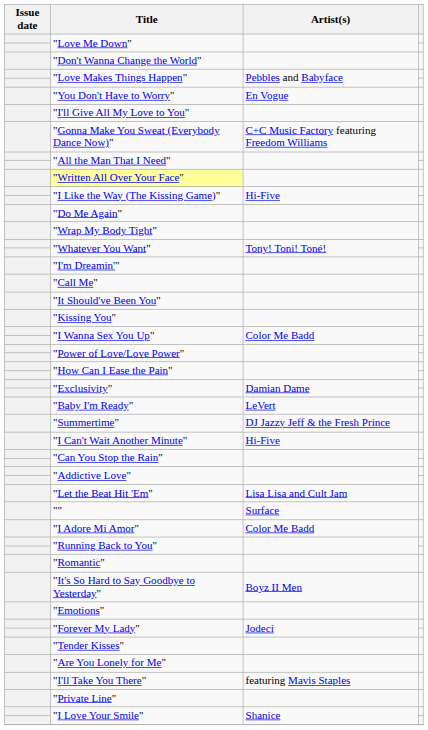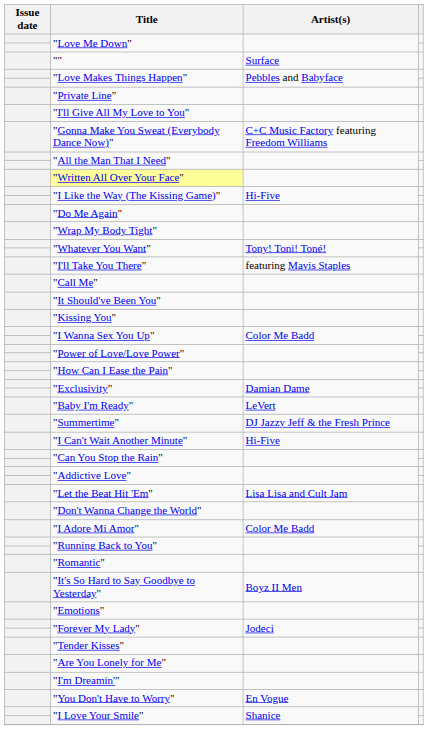 <table class="wikitable sortable plainrowheaders">
 <tr>
 <th scope="col">Issue date</th>
 <th scope="col">Title</th>
 <th scope="col">Artist(s)</th>
 <th scope="col" class="unsortable"></th>
 </tr>
 <tr>
 <th scope=row></th>
 <td rowspan="2">"<a href='#'>Love Me Down</a>"</td>
 <td rowspan="2"></td>
 <td align=center></td>
 </tr>
 <tr>
 <th scope=row></th>
 <td align=center></td>
 </tr>
 <tr>
 <th scope=row></th>
-<td>"<a href='#'>Don't Wanna Change the World</a>"</td>
-<td></td>
+<td>""</td>
+<td><a href='#'>Surface</a></td>
 <td align=center></td>
 </tr>
 <tr>
 <th scope=row></th>
 <td rowspan="2">"<a href='#'>Love Makes Things Happen</a>"</td>
 <td rowspan="2"><a href='#'>Pebbles</a> and <a href='#'>Babyface</a></td>
 <td align=center></td>
 </tr>
 <tr>
 <th scope=row></th>
 <td align=center></td>
 </tr>
 <tr>
 <th scope=row></th>
-<td>"<a href='#'>You Don't Have to Worry</a>"</td>
-<td><a href='#'>En Vogue</a></td>
+<td>"<a href='#'>Private Line</a>"</td>
+<td></td>
 <td align=center></td>
 </tr>
 <tr>
 <th scope=row></th>
 <td>"<a href='#'>I'll Give All My Love to You</a>"</td>
 <td></td>
 <td align=center></td>
 </tr>
 <tr>
 <th scope=row></th>
 <td>"<a href='#'>Gonna Make You Sweat (Everybody Dance Now)</a>"</td>
 <td><a href='#'>C+C Music Factory</a> featuring <a href='#'>Freedom Williams</a></td>
 <td align=center></td>
 </tr>
 <tr>
 <th scope=row></th>
 <td rowspan="2">"<a href='#'>All the Man That I Need</a>"</td>
 <td rowspan="2"></td>
 <td align=center></td>
 </tr>
 <tr>
 <th scope=row></th>
 <td align=center></td>
 </tr>
 <tr>
 <th scope=row></th>
 <td bgcolor=#FFFF99>"<a href='#'>Written All Over Your Face</a>" </td>
 <td></td>
 <td align=center></td>
 </tr>
 <tr>
 <th scope=row></th>
 <td rowspan="2">"<a href='#'>I Like the Way (The Kissing Game)</a>"</td>
 <td rowspan="2"><a href='#'>Hi-Five</a></td>
 <td align=center></td>
 </tr>
 <tr>
 <th scope=row></th>
 <td align=center></td>
 </tr>
 <tr>
 <th scope=row></th>
 <td>"<a href='#'>Do Me Again</a>"</td>
 <td></td>
 <td align=center></td>
 </tr>
 <tr>
 <th scope=row></th>
 <td>"<a href='#'>Wrap My Body Tight</a>"</td>
 <td></td>
 <td align=center></td>
 </tr>
 <tr>
 <th scope=row></th>
 <td rowspan="2">"<a href='#'>Whatever You Want</a>"</td>
 <td rowspan="2"><a href='#'>Tony! Toni! Toné!</a></td>
 <td align=center></td>
 </tr>
 <tr>
 <th scope=row></th>
 <td align=center></td>
 </tr>
 <tr>
 <th scope=row></th>
-<td>"<a href='#'>I'm Dreamin'</a>"</td>
-<td></td>
+<td>"<a href='#'>I'll Take You There</a>"</td>
+<td> featuring <a href='#'>Mavis Staples</a></td>
 <td align=center></td>
 </tr>
 <tr>
 <th scope=row></th>
 <td>"<a href='#'>Call Me</a>"</td>
 <td></td>
 <td align=center></td>
 </tr>
 <tr>
 <th scope=row></th>
 <td>"<a href='#'>It Should've Been You</a>"</td>
 <td></td>
 <td align=center></td>
 </tr>
 <tr>
 <th scope=row></th>
 <td>"<a href='#'>Kissing You</a>"</td>
 <td></td>
 <td align=center></td>
 </tr>
 <tr>
 <th scope=row></th>
 <td rowspan="2">"<a href='#'>I Wanna Sex You Up</a>"</td>
 <td rowspan="2"><a href='#'>Color Me Badd</a></td>
 <td align=center></td>
 </tr>
 <tr>
 <th scope=row></th>
 <td align=center></td>
 </tr>
 <tr>
 <th scope=row></th>
 <td rowspan="2">"<a href='#'>Power of Love/Love Power</a>"</td>
 <td rowspan="2"></td>
 <td align=center></td>
 </tr>
 <tr>
 <th scope=row></th>
 <td align=center></td>
 </tr>
 <tr>
 <th scope=row></th>
 <td rowspan="2">"<a href='#'>How Can I Ease the Pain</a>"</td>
 <td rowspan="2"></td>
 <td align=center></td>
 </tr>
 <tr>
 <th scope=row></th>
 <td align=center></td>
 </tr>
 <tr>
 <th scope=row></th>
 <td rowspan="2">"<a href='#'>Exclusivity</a>"</td>
 <td rowspan="2"><a href='#'>Damian Dame</a></td>
 <td align=center></td>
 </tr>
 <tr>
 <th scope=row></th>
 <td align=center></td>
 </tr>
 <tr>
 <th scope=row></th>
 <td>"<a href='#'>Baby I'm Ready</a>"</td>
 <td><a href='#'>LeVert</a></td>
 <td align=center></td>
 </tr>
 <tr>
 <th scope=row></th>
 <td>"<a href='#'>Summertime</a>"</td>
 <td><a href='#'>DJ Jazzy Jeff & the Fresh Prince</a></td>
 <td align=center></td>
 </tr>
 <tr>
 <th scope=row></th>
 <td>"<a href='#'>I Can't Wait Another Minute</a>"</td>
 <td><a href='#'>Hi-Five</a></td>
 <td align=center></td>
 </tr>
 <tr>
 <th scope=row></th>
 <td rowspan="2">"<a href='#'>Can You Stop the Rain</a>"</td>
 <td rowspan="2"></td>
 <td align=center></td>
 </tr>
 <tr>
 <th scope=row></th>
 <td align=center></td>
 </tr>
 <tr>
 <th scope=row></th>
 <td rowspan="2">"<a href='#'>Addictive Love</a>"</td>
 <td rowspan="2"></td>
 <td align=center></td>
 </tr>
 <tr>
 <th scope=row></th>
 <td align=center></td>
 </tr>
 <tr>
 <th scope=row></th>
 <td>"<a href='#'>Let the Beat Hit 'Em</a>"</td>
 <td><a href='#'>Lisa Lisa and Cult Jam</a></td>
 <td align=center></td>
 </tr>
 <tr>
 <th scope=row></th>
-<td>""</td>
-<td><a href='#'>Surface</a></td>
+<td>"<a href='#'>Don't Wanna Change the World</a>"</td>
+<td></td>
 <td align=center></td>
 </tr>
 <tr>
 <th scope=row></th>
 <td>"<a href='#'>I Adore Mi Amor</a>"</td>
 <td><a href='#'>Color Me Badd</a></td>
 <td align=center></td>
 </tr>
 <tr>
 <th scope=row></th>
 <td rowspan="2">"<a href='#'>Running Back to You</a>"</td>
 <td rowspan="2"></td>
 <td align=center></td>
 </tr>
 <tr>
 <th scope=row></th>
 <td align=center></td>
 </tr>
 <tr>
 <th scope=row></th>
 <td>"<a href='#'>Romantic</a>"</td>
 <td></td>
 <td align=center></td>
 </tr>
 <tr>
 <th scope=row></th>
 <td>"<a href='#'>It's So Hard to Say Goodbye to Yesterday</a>"</td>
 <td><a href='#'>Boyz II Men</a></td>
 <td align=center></td>
 </tr>
 <tr>
 <th scope=row></th>
 <td>"<a href='#'>Emotions</a>"</td>
 <td></td>
 <td align=center></td>
 </tr>
 <tr>
 <th scope=row></th>
 <td rowspan="2">"<a href='#'>Forever My Lady</a>"</td>
 <td rowspan="2"><a href='#'>Jodeci</a></td>
 <td align=center></td>
 </tr>
 <tr>
 <th scope=row></th>
 <td align=center></td>
 </tr>
 <tr>
 <th scope=row></th>
 <td>"<a href='#'>Tender Kisses</a>"</td>
 <td></td>
 <td align=center></td>
 </tr>
 <tr>
 <th scope=row></th>
 <td>"<a href='#'>Are You Lonely for Me</a>"</td>
 <td></td>
 <td align=center></td>
 </tr>
 <tr>
 <th scope=row></th>
-<td>"<a href='#'>I'll Take You There</a>"</td>
-<td> featuring <a href='#'>Mavis Staples</a></td>
+<td>"<a href='#'>I'm Dreamin'</a>"</td>
+<td></td>
 <td align=center></td>
 </tr>
 <tr>
 <th scope=row></th>
-<td>"<a href='#'>Private Line</a>"</td>
-<td></td>
+<td>"<a href='#'>You Don't Have to Worry</a>"</td>
+<td><a href='#'>En Vogue</a></td>
 <td align=center></td>
 </tr>
 <tr>
 <th scope=row></th>
 <td rowspan="2">"<a href='#'>I Love Your Smile</a>"</td>
 <td rowspan="2"><a href='#'>Shanice</a></td>
 <td align=center></td>
 </tr>
 <tr>
 <th scope=row></th>
 <td align=center></td>
 </tr>
 <tr>
 </tr>
 </table>
